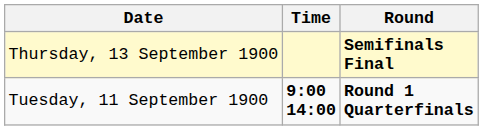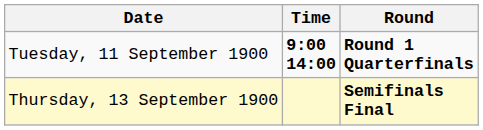 <table class="wikitable">
 <tr>
 <th>Date</th>
 <th>Time</th>
 <th>Round</th>
 </tr>
+<tr>
+<td>Tuesday, 11 September 1900</td>
+<td><strong>9:00</strong><br><strong>14:00</strong></td>
+<td><strong>Round 1</strong><br><strong>Quarterfinals</strong></td>
+</tr>
 <tr style=background:lemonchiffon>
 <td>Thursday, 13 September 1900</td>
 <td></td>
 <td><strong>Semifinals</strong><br><strong>Final</strong></td>
 </tr>
-<tr>
-<td>Tuesday, 11 September 1900</td>
-<td><strong>9:00</strong><br><strong>14:00</strong></td>
-<td><strong>Round 1</strong><br><strong>Quarterfinals</strong></td>
-</tr>
 </table>
